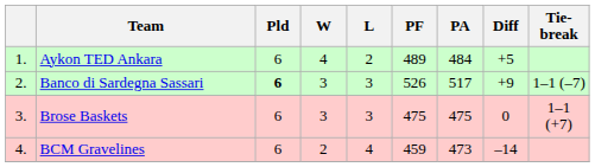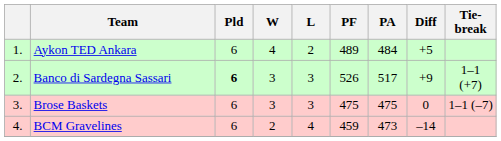 <table class="wikitable" style="text-align:center">
 <tr>
 <th width=25></th>
 <th width=220>Team</th>
 <th width=40>Pld</th>
 <th width=40>W</th>
 <th width=40>L</th>
 <th width=40>PF</th>
 <th width=40>PA</th>
 <th width=40>Diff</th>
 <th>Tie-break</th>
 </tr>
 <tr style="background:#ccffcc;">
 <td>1.</td>
 <td align=left> <a href='#'>Aykon TED Ankara</a></td>
 <td>6</td>
 <td>4</td>
 <td>2</td>
 <td>489</td>
 <td>484</td>
 <td>+5</td>
 <td></td>
 </tr>
 <tr style="background:#ccffcc;">
 <td>2.</td>
 <td align=left> <a href='#'>Banco di Sardegna Sassari</a></td>
 <td><strong>6</strong></td>
 <td>3</td>
 <td>3</td>
 <td>526</td>
 <td>517</td>
 <td>+9</td>
-<td>1–1 (–7)</td>
+<td>1–1 (+7)</td>
 </tr>
 <tr style="background:#ffcccc;">
 <td>3.</td>
 <td align=left> <a href='#'>Brose Baskets</a></td>
 <td>6</td>
 <td>3</td>
 <td>3</td>
 <td>475</td>
 <td>475</td>
 <td>0</td>
-<td>1–1 (+7)</td>
+<td>1–1 (–7)</td>
 </tr>
 <tr style="background:#ffcccc;">
 <td>4.</td>
 <td align=left> <a href='#'>BCM Gravelines</a></td>
 <td>6</td>
 <td>2</td>
 <td>4</td>
 <td>459</td>
 <td>473</td>
 <td>–14</td>
 <td></td>
 </tr>
 <tr>
 </tr>
 </table>
